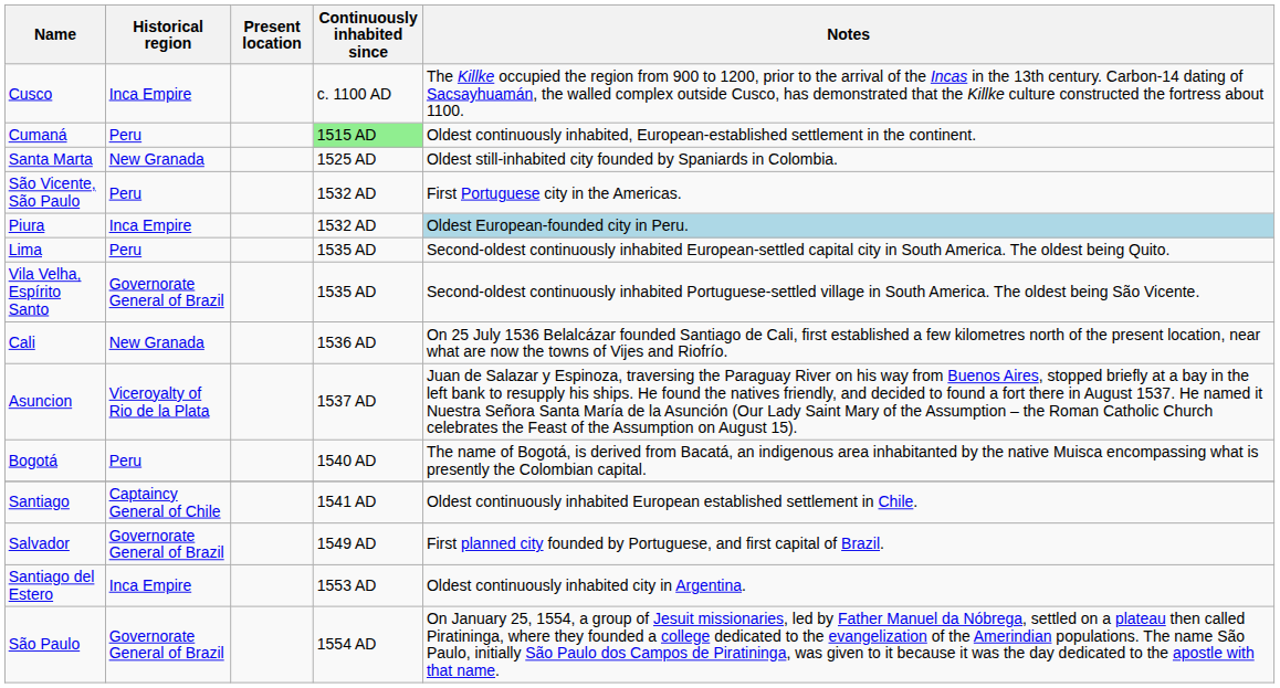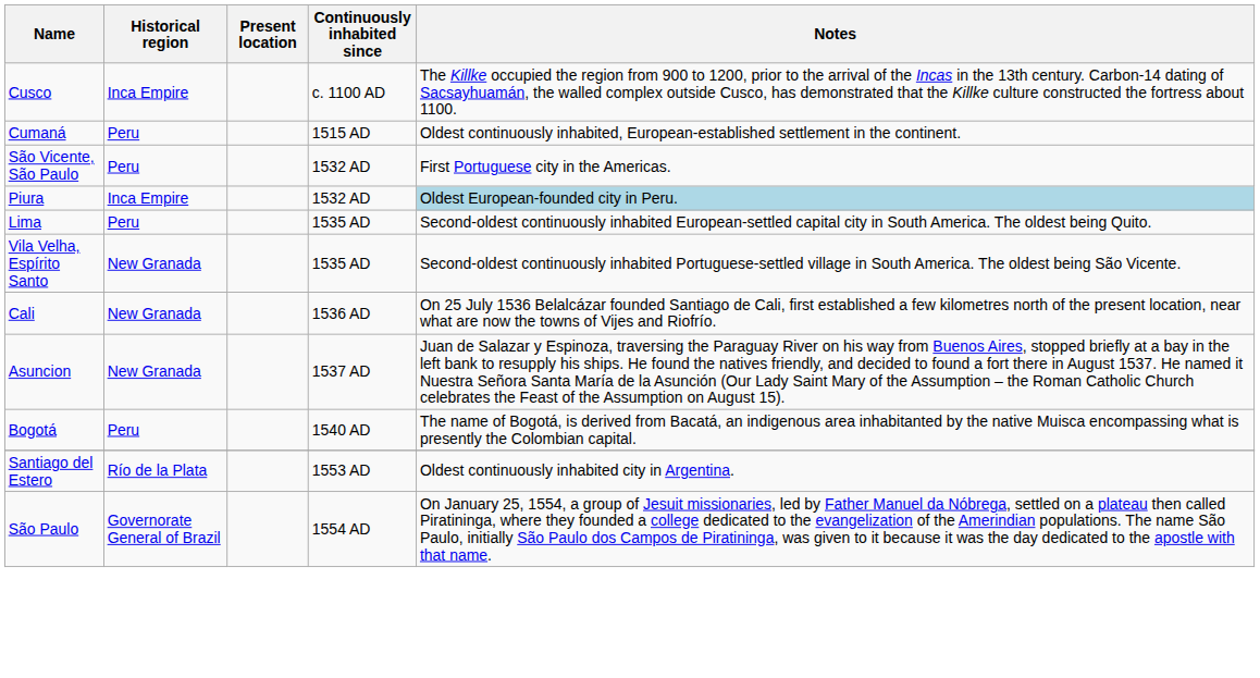 <table class="wikitable sortable" style="font-size:95%">
 <tr>
 <th>Name</th>
 <th>Historical region</th>
 <th>Present location</th>
 <th data-sort-type="number">Continuously<br>inhabited since</th>
 <th class="unsortable">Notes</th>
 </tr>
 <tr>
 <td><a href='#'>Cusco</a></td>
 <td><a href='#'>Inca Empire</a></td>
 <td></td>
 <td data-sort-value=1100>c. 1100 AD </td>
 <td>The <em><a href='#'>Killke</a></em> occupied the region from 900 to 1200, prior to the arrival of the <em><a href='#'>Incas</a></em> in the 13th century.  Carbon-14 dating of <a href='#'>Sacsayhuamán</a>, the walled complex outside Cusco, has demonstrated that the <em>Killke</em> culture constructed the fortress about 1100.</td>
 </tr>
 <tr>
 <td><a href='#'>Cumaná</a></td>
 <td><a href='#'>Peru</a></td>
 <td></td>
-<td style="background: lightgreen;">1515 AD</td>
+<td>1515 AD</td>
 <td>Oldest continuously inhabited, European-established settlement in the continent.</td>
-</tr>
-<tr>
-<td><a href='#'>Santa Marta</a></td>
-<td><a href='#'>New Granada</a></td>
-<td></td>
-<td>1525 AD</td>
-<td>Oldest still-inhabited city founded by Spaniards in Colombia.</td>
 </tr>
 <tr>
 <td><a href='#'>São Vicente, São Paulo</a></td>
 <td><a href='#'>Peru</a></td>
 <td></td>
 <td>1532 AD</td>
 <td>First <a href='#'>Portuguese</a> city in the Americas.</td>
 </tr>
 <tr>
 <td><a href='#'>Piura</a></td>
 <td><a href='#'>Inca Empire</a></td>
 <td></td>
 <td>1532 AD</td>
 <td style="background: lightblue;">Oldest European-founded city in Peru.</td>
 </tr>
 <tr>
 <td><a href='#'>Lima</a></td>
 <td><a href='#'>Peru</a></td>
 <td></td>
 <td>1535 AD</td>
 <td>Second-oldest continuously inhabited European-settled capital city in South America. The oldest being Quito.</td>
 </tr>
 <tr>
 <td><a href='#'>Vila Velha, Espírito Santo</a></td>
-<td><a href='#'>Governorate General of Brazil</a></td>
+<td><a href='#'>New Granada</a></td>
 <td></td>
 <td>1535 AD</td>
 <td>Second-oldest continuously inhabited Portuguese-settled village in South America. The oldest being São Vicente.</td>
 </tr>
 <tr>
 <td><a href='#'>Cali</a></td>
 <td><a href='#'>New Granada</a></td>
 <td></td>
 <td>1536 AD</td>
 <td>On 25 July 1536 Belalcázar founded Santiago de Cali, first established a few kilometres north of the present location, near what are now the towns of Vijes and Riofrío.</td>
 </tr>
 <tr>
 <td><a href='#'>Asuncion</a></td>
-<td><a href='#'>Viceroyalty of Rio de la Plata</a></td>
+<td><a href='#'>New Granada</a></td>
 <td></td>
 <td>1537 AD</td>
 <td>Juan de Salazar y Espinoza, traversing the Paraguay River on his way from <a href='#'>Buenos Aires</a>,  stopped briefly at a bay in the left bank to resupply his ships. He found the natives friendly, and decided to found a fort there in August 1537. He named it Nuestra Señora Santa María de la Asunción (Our Lady Saint Mary of the Assumption – the Roman Catholic Church celebrates the Feast of the Assumption on August 15).</td>
 </tr>
 <tr>
 <td><a href='#'>Bogotá</a></td>
 <td><a href='#'>Peru</a></td>
 <td></td>
 <td>1540 AD</td>
 <td>The name of Bogotá, is derived from Bacatá, an indigenous area inhabitanted by the native Muisca encompassing what is presently the Colombian capital.</td>
 </tr>
 <tr>
 </tr>
 <tr>
-<td><a href='#'>Santiago</a></td>
-<td><a href='#'>Captaincy General of Chile</a></td>
-<td></td>
-<td>1541 AD</td>
-<td>Oldest continuously inhabited European established settlement in <a href='#'>Chile</a>.</td>
-</tr>
-<tr>
-<td><a href='#'>Salvador</a></td>
-<td><a href='#'>Governorate General of Brazil</a></td>
-<td></td>
-<td>1549 AD</td>
-<td>First <a href='#'>planned city</a> founded by Portuguese, and first capital of <a href='#'>Brazil</a>.</td>
-</tr>
-<tr>
 <td><a href='#'>Santiago del Estero</a></td>
-<td><a href='#'>Inca Empire</a></td>
+<td><a href='#'>Río de la Plata</a></td>
 <td></td>
 <td>1553 AD</td>
 <td>Oldest continuously inhabited city in <a href='#'>Argentina</a>.</td>
 </tr>
 <tr>
 <td><a href='#'>São Paulo</a></td>
 <td><a href='#'>Governorate General of Brazil</a></td>
 <td></td>
 <td>1554 AD</td>
 <td>On January 25, 1554, a group of <a href='#'>Jesuit missionaries</a>, led by <a href='#'>Father Manuel da Nóbrega</a>, settled on a <a href='#'>plateau</a> then called Piratininga, where they founded a <a href='#'>college</a> dedicated to the <a href='#'>evangelization</a> of the <a href='#'>Amerindian</a> populations. The name São Paulo, initially <a href='#'>São Paulo dos Campos de Piratininga</a>, was given to it because it was the day dedicated to the <a href='#'>apostle with that name</a>.</td>
 </tr>
 </table>
